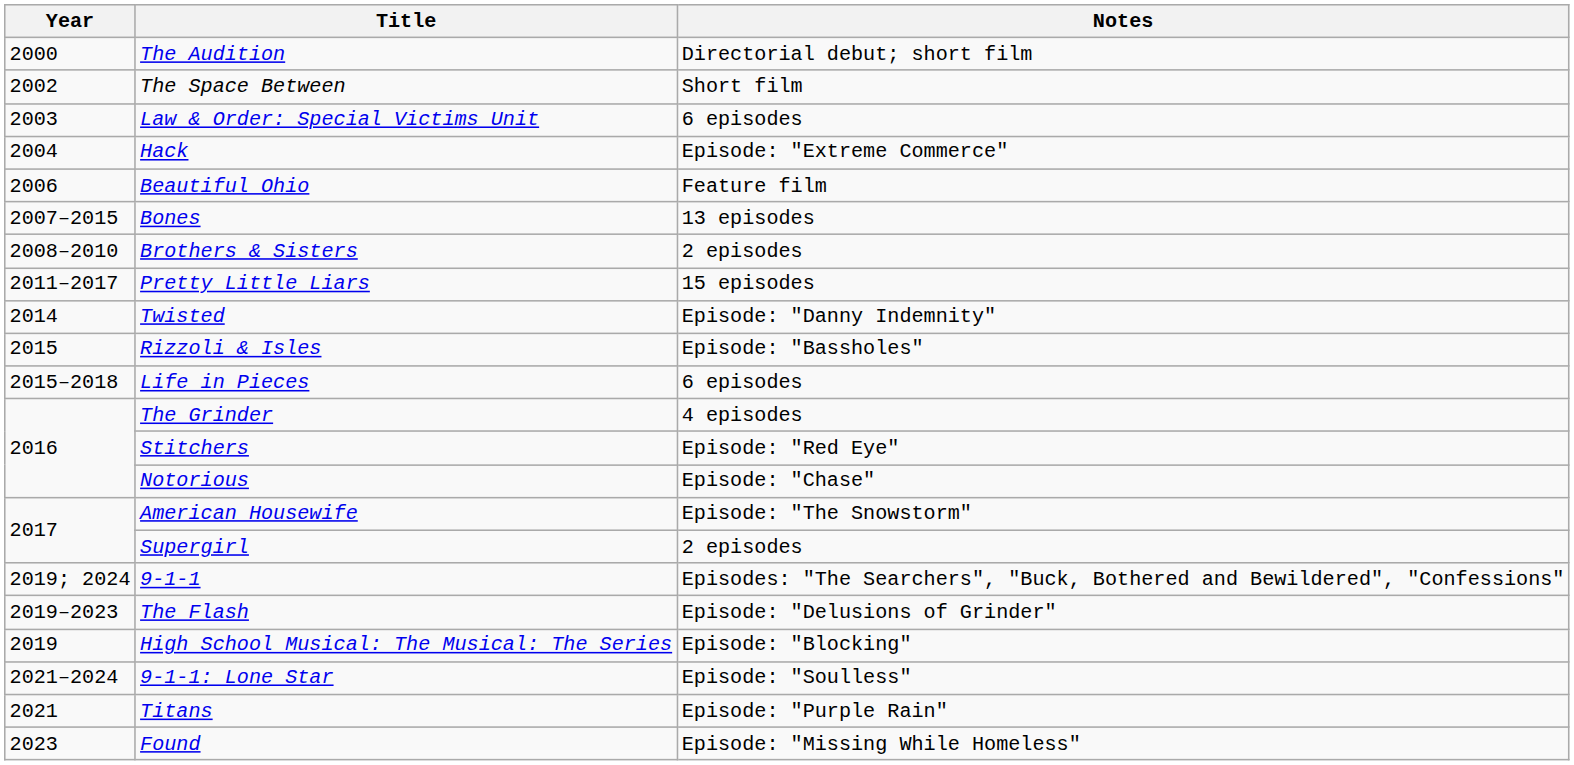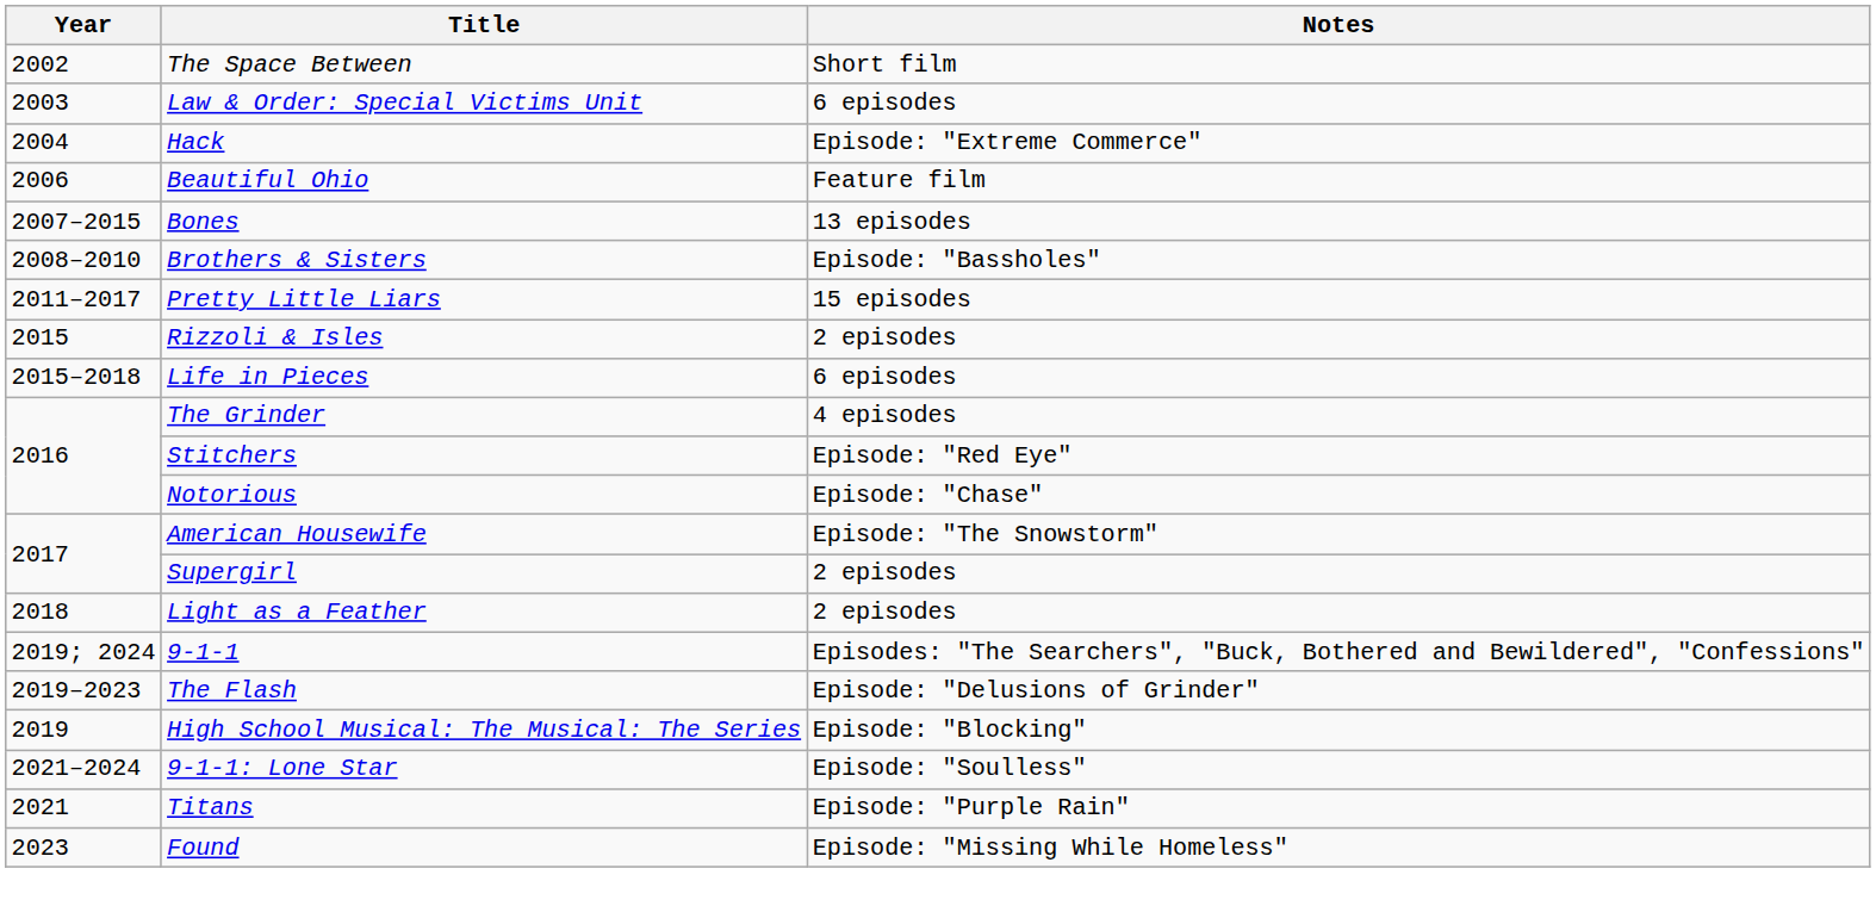 <table class="wikitable">
 <tr>
 <th>Year</th>
 <th>Title</th>
 <th>Notes</th>
-</tr>
-<tr>
-<td>2000</td>
-<td><em><a href='#'>The Audition</a></em></td>
-<td>Directorial debut; short film</td>
 </tr>
 <tr>
 <td>2002</td>
 <td><em>The Space Between</em></td>
 <td>Short film</td>
 </tr>
 <tr>
 <td>2003</td>
 <td><em><a href='#'>Law & Order: Special Victims Unit</a></em></td>
 <td>6 episodes</td>
 </tr>
 <tr>
 <td>2004</td>
 <td><em><a href='#'>Hack</a></em></td>
 <td>Episode: "Extreme Commerce"</td>
 </tr>
 <tr>
 <td>2006</td>
 <td><em><a href='#'>Beautiful Ohio</a></em></td>
 <td>Feature film</td>
 </tr>
 <tr>
 <td>2007–2015</td>
 <td><em><a href='#'>Bones</a></em></td>
 <td>13 episodes</td>
 </tr>
 <tr>
 <td>2008–2010</td>
 <td><em><a href='#'>Brothers & Sisters</a></em></td>
-<td>2 episodes</td>
+<td>Episode: "Bassholes"</td>
 </tr>
 <tr>
 <td>2011–2017</td>
 <td><em><a href='#'>Pretty Little Liars</a></em></td>
 <td>15 episodes</td>
 </tr>
 <tr>
-<td>2014</td>
-<td><em><a href='#'>Twisted</a></em></td>
-<td>Episode: "Danny Indemnity"</td>
-</tr>
-<tr>
 <td>2015</td>
 <td><em><a href='#'>Rizzoli & Isles</a></em></td>
-<td>Episode: "Bassholes"</td>
+<td>2 episodes</td>
 </tr>
 <tr>
 <td>2015–2018</td>
 <td><em><a href='#'>Life in Pieces</a></em></td>
 <td>6 episodes</td>
 </tr>
 <tr>
 <td rowspan="3">2016</td>
 <td><em><a href='#'>The Grinder</a></em></td>
 <td>4 episodes</td>
 </tr>
 <tr>
 <td><em><a href='#'>Stitchers</a></em></td>
 <td>Episode: "Red Eye"</td>
 </tr>
 <tr>
 <td><em><a href='#'>Notorious</a></em></td>
 <td>Episode: "Chase"</td>
 </tr>
 <tr>
 <td rowspan="2">2017</td>
 <td><em><a href='#'>American Housewife</a></em></td>
 <td>Episode: "The Snowstorm"</td>
 </tr>
 <tr>
 <td><em><a href='#'>Supergirl</a></em></td>
+<td>2 episodes</td>
+</tr>
+<tr>
+<td>2018</td>
+<td><em><a href='#'>Light as a Feather</a></em></td>
 <td>2 episodes</td>
 </tr>
 <tr>
 <td>2019; 2024</td>
 <td><em><a href='#'>9-1-1</a></em></td>
 <td>Episodes: "The Searchers", "Buck, Bothered and Bewildered", "Confessions"</td>
 </tr>
 <tr>
 <td>2019–2023</td>
 <td><em><a href='#'>The Flash</a></em></td>
 <td>Episode: "Delusions of Grinder"</td>
 </tr>
 <tr>
 <td>2019</td>
 <td><em><a href='#'>High School Musical: The Musical: The Series</a></em></td>
 <td>Episode: "Blocking"</td>
 </tr>
 <tr>
 <td>2021–2024</td>
 <td><em><a href='#'>9-1-1: Lone Star</a></em></td>
 <td>Episode: "Soulless"</td>
 </tr>
 <tr>
 <td>2021</td>
 <td><em><a href='#'>Titans</a></em></td>
 <td>Episode: "Purple Rain"</td>
 </tr>
 <tr>
 <td>2023</td>
 <td><em><a href='#'>Found</a></em></td>
 <td>Episode: "Missing While Homeless"</td>
 </tr>
 </table>
